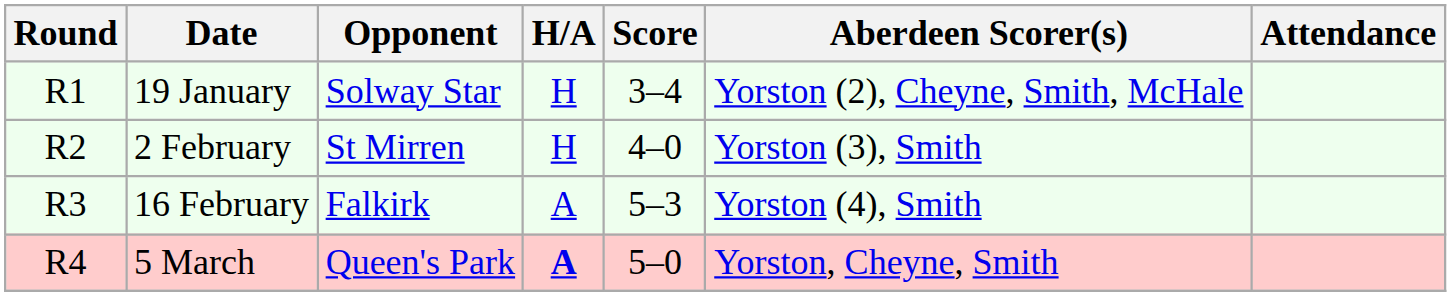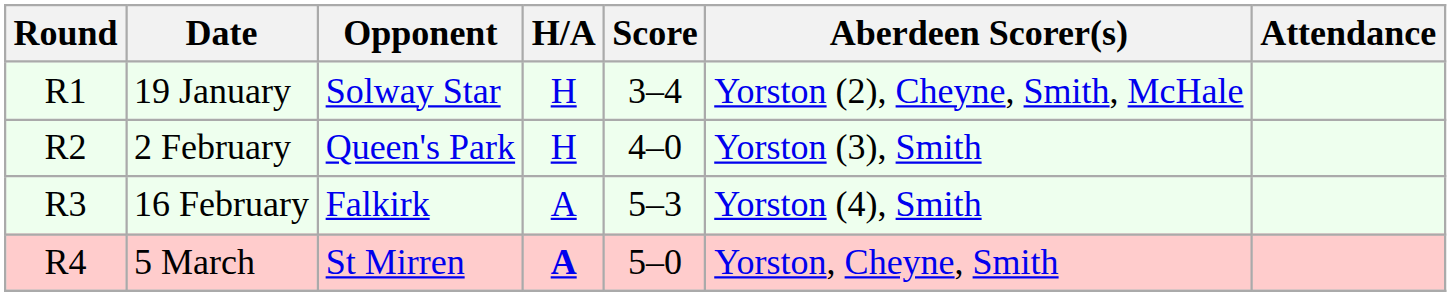 <table class="wikitable" style="text-align:center">
 <tr>
 <th>Round</th>
 <th>Date</th>
 <th>Opponent</th>
 <th>H/A</th>
 <th>Score</th>
 <th>Aberdeen Scorer(s)</th>
 <th>Attendance</th>
 </tr>
 <tr bgcolor=#EEFFEE>
 <td>R1</td>
 <td align=left>19 January</td>
 <td align=left><a href='#'>Solway Star</a></td>
 <td><a href='#'>H</a></td>
 <td>3–4</td>
 <td align=left><a href='#'>Yorston</a> (2), <a href='#'>Cheyne</a>, <a href='#'>Smith</a>, <a href='#'>McHale</a></td>
 <td></td>
 </tr>
 <tr bgcolor=#EEFFEE>
 <td>R2</td>
 <td align=left>2 February</td>
-<td align=left><a href='#'>St Mirren</a></td>
+<td align=left><a href='#'>Queen's Park</a></td>
 <td><a href='#'>H</a></td>
 <td>4–0</td>
 <td align=left><a href='#'>Yorston</a> (3), <a href='#'>Smith</a></td>
 <td></td>
 </tr>
 <tr bgcolor=#EEFFEE>
 <td>R3</td>
 <td align=left>16 February</td>
 <td align=left><a href='#'>Falkirk</a></td>
 <td><a href='#'>A</a></td>
 <td>5–3</td>
 <td align=left><a href='#'>Yorston</a> (4), <a href='#'>Smith</a></td>
 <td></td>
 </tr>
 <tr bgcolor=#FFCCCC>
 <td>R4</td>
 <td align=left>5 March</td>
-<td align=left><a href='#'>Queen's Park</a></td>
+<td align=left><a href='#'>St Mirren</a></td>
 <td><strong><a href='#'>A</a></strong></td>
 <td>5–0</td>
 <td align=left><a href='#'>Yorston</a>, <a href='#'>Cheyne</a>, <a href='#'>Smith</a></td>
 <td></td>
 </tr>
 <tr>
 </tr>
 </table>
